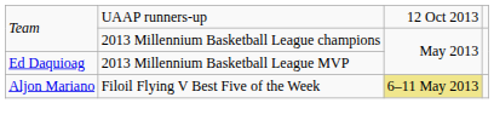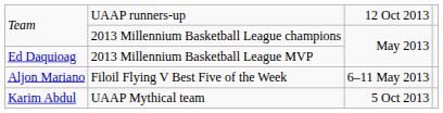 <table class=wikitable>
 <tr>
 <td rowspan=2><em>Team</em></td>
 <td>UAAP runners-up</td>
 <td align=right>12 Oct 2013</td>
 <td align=center></td>
 </tr>
 <tr>
 <td>2013 Millennium Basketball League champions</td>
 <td align=right rowspan=2>May 2013</td>
 <td align=center rowspan=2></td>
 </tr>
 <tr>
 <td><a href='#'>Ed Daquioag</a></td>
 <td>2013 Millennium Basketball League MVP</td>
 </tr>
 <tr>
 <td><a href='#'>Aljon Mariano</a></td>
 <td>Filoil Flying V Best Five of the Week</td>
-<td align=right style="background: khaki;">6–11 May 2013</td>
+<td align=right>6–11 May 2013</td>
+<td align=center></td>
+</tr>
+<tr>
+<td><a href='#'>Karim Abdul</a></td>
+<td>UAAP Mythical team</td>
+<td align=right>5 Oct 2013</td>
 <td align=center></td>
 </tr>
 </table>
